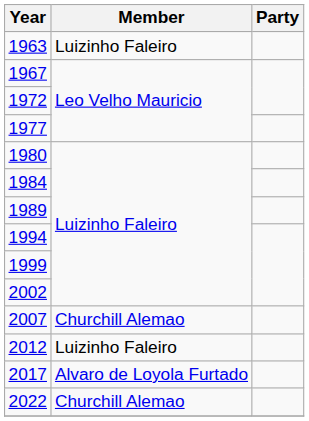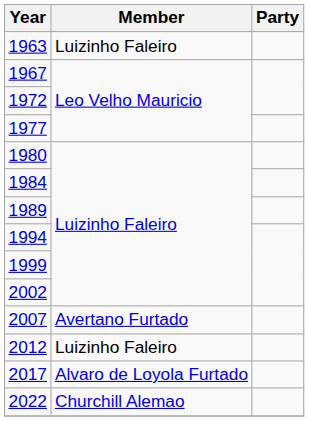 <table class="wikitable sortable">
 <tr>
 <th>Year</th>
 <th>Member</th>
 <th colspan="2">Party</th>
 </tr>
 <tr>
 <td><a href='#'>1963</a></td>
 <td>Luizinho Faleiro</td>
 <td></td>
 </tr>
 <tr>
 <td><a href='#'>1967</a></td>
 <td rowspan=3><a href='#'>Leo Velho Mauricio</a></td>
 </tr>
 <tr>
 <td><a href='#'>1972</a></td>
 </tr>
 <tr>
 <td><a href='#'>1977</a></td>
 <td></td>
 </tr>
 <tr>
 <td><a href='#'>1980</a></td>
 <td rowspan=6><a href='#'>Luizinho Faleiro</a></td>
 <td></td>
 </tr>
 <tr>
 <td><a href='#'>1984</a></td>
 <td></td>
 </tr>
 <tr>
 <td><a href='#'>1989</a></td>
 <td></td>
 </tr>
 <tr>
 <td><a href='#'>1994</a></td>
 </tr>
 <tr>
 <td><a href='#'>1999</a></td>
 </tr>
 <tr>
 <td><a href='#'>2002</a></td>
 </tr>
 <tr>
 <td><a href='#'>2007</a></td>
-<td><a href='#'>Churchill Alemao</a></td>
+<td><a href='#'>Avertano Furtado</a></td>
 <td></td>
 </tr>
 <tr>
 <td><a href='#'>2012</a></td>
 <td>Luizinho Faleiro</td>
 <td></td>
 </tr>
 <tr>
 <td><a href='#'>2017</a></td>
 <td><a href='#'>Alvaro de Loyola Furtado</a></td>
 <td></td>
 </tr>
 <tr>
 <td><a href='#'>2022</a></td>
 <td><a href='#'>Churchill Alemao</a></td>
 <td></td>
 </tr>
 <tr>
 </tr>
 </table>
